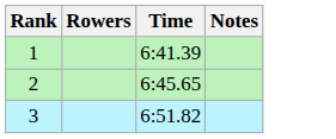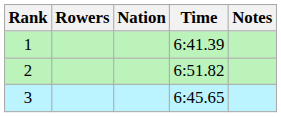 <table class="wikitable sortable" style="text-align:center">
 <tr>
 <th>Rank</th>
 <th>Rowers</th>
+<th>Nation</th>
 <th>Time</th>
 <th>Notes</th>
 </tr>
 <tr bgcolor=bbf3bb>
 <td>1</td>
 <td align=left data-sort-value="Holdo, Max"></td>
+<td align=left></td>
 <td>6:41.39</td>
 <td></td>
 </tr>
 <tr bgcolor=bbf3bb>
 <td>2</td>
 <td align=left data-sort-value="Arrillaga, Eduardo"></td>
-<td>6:45.65</td>
+<td align=left></td>
+<td>6:51.82</td>
 <td></td>
 </tr>
 <tr bgcolor=bbf3ff>
 <td>3</td>
 <td align=left></td>
-<td>6:51.82</td>
+<td align=left></td>
+<td>6:45.65</td>
 <td></td>
 </tr>
 </table>
